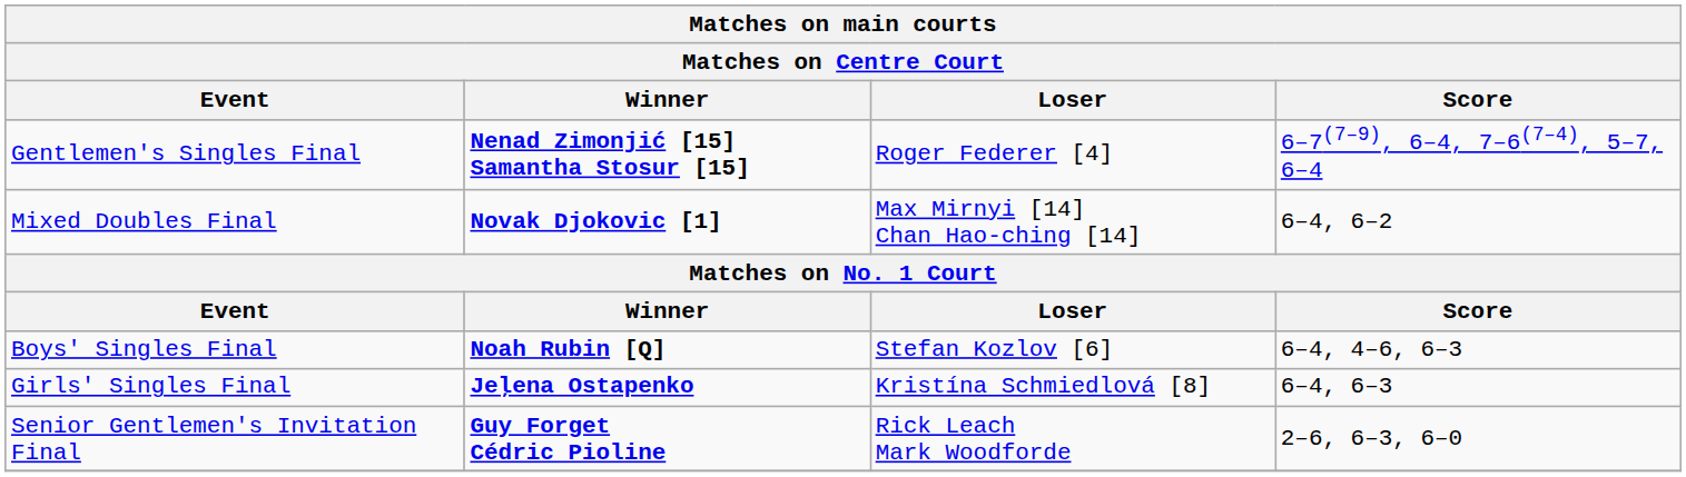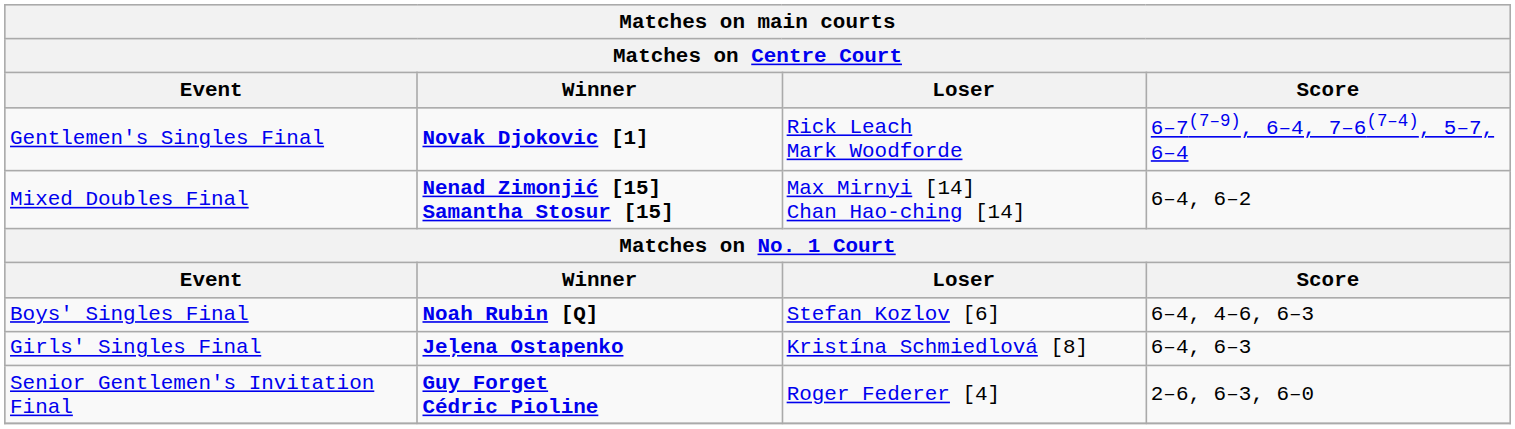 <table class="wikitable collapsible uncollapsed" style="margin:auto;">
 <tr>
 <th colspan="4" style="white-space:nowrap;">Matches on main courts</th>
 </tr>
 <tr>
 <th colspan="4">Matches on <a href='#'>Centre Court</a></th>
 </tr>
 <tr>
 <th width=250>Event</th>
 <th width=220>Winner</th>
 <th width=220>Loser</th>
 <th width=220>Score</th>
 </tr>
 <tr>
 <td><a href='#'>Gentlemen's Singles Final</a></td>
-<td> <strong><a href='#'>Nenad Zimonjić</a> [15]</strong><br> <strong><a href='#'>Samantha Stosur</a> [15]</strong></td>
-<td> <a href='#'>Roger Federer</a> [4]</td>
+<td> <strong><a href='#'>Novak Djokovic</a> [1]</strong></td>
+<td> <a href='#'>Rick Leach</a><br> <a href='#'>Mark Woodforde</a></td>
 <td><a href='#'>6–7<sup>(7–9)</sup>, 6–4, 7–6<sup>(7–4)</sup>, 5–7, 6–4</a></td>
 </tr>
 <tr>
 <td><a href='#'>Mixed Doubles Final</a></td>
-<td> <strong><a href='#'>Novak Djokovic</a> [1]</strong></td>
+<td> <strong><a href='#'>Nenad Zimonjić</a> [15]</strong><br> <strong><a href='#'>Samantha Stosur</a> [15]</strong></td>
 <td> <a href='#'>Max Mirnyi</a> [14]<br> <a href='#'>Chan Hao-ching</a> [14]</td>
 <td>6–4, 6–2</td>
 </tr>
 <tr>
 <th colspan="4">Matches on <a href='#'>No. 1 Court</a></th>
 </tr>
 <tr>
 <th width=250>Event</th>
 <th width=220>Winner</th>
 <th width=220>Loser</th>
 <th width=220>Score</th>
 </tr>
 <tr>
 <td><a href='#'>Boys' Singles Final</a></td>
 <td> <strong><a href='#'>Noah Rubin</a> [Q]</strong></td>
 <td> <a href='#'>Stefan Kozlov</a> [6]</td>
 <td>6–4, 4–6, 6–3</td>
 </tr>
 <tr>
 <td><a href='#'>Girls' Singles Final</a></td>
 <td> <strong><a href='#'>Jeļena Ostapenko</a></strong></td>
 <td> <a href='#'>Kristína Schmiedlová</a> [8]</td>
 <td>6–4, 6–3</td>
 </tr>
 <tr>
 <td><a href='#'>Senior Gentlemen's Invitation Final</a></td>
 <td> <strong><a href='#'>Guy Forget</a></strong><br> <strong><a href='#'>Cédric Pioline</a></strong></td>
-<td> <a href='#'>Rick Leach</a><br> <a href='#'>Mark Woodforde</a></td>
+<td> <a href='#'>Roger Federer</a> [4]</td>
 <td>2–6, 6–3, 6–0</td>
 </tr>
 <tr>
 </tr>
 </table>
